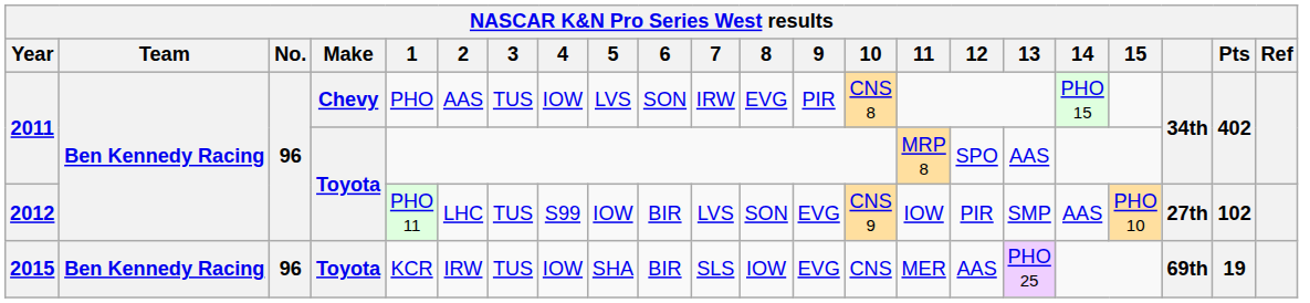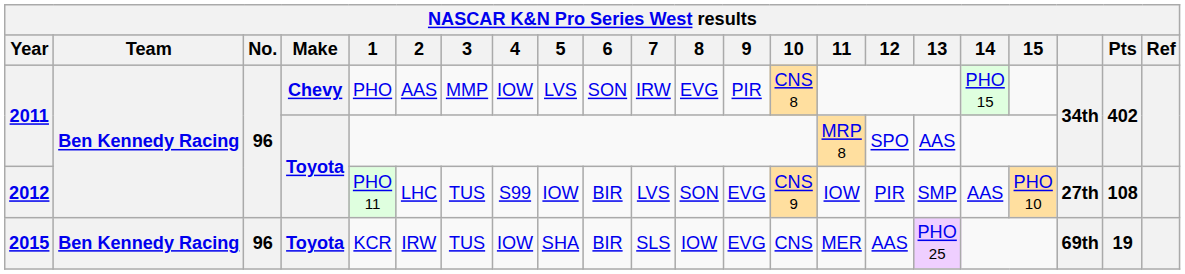 <table class="wikitable" style="text-align:center; font-size:75%">
 <tr>
 <th colspan="23"><a href='#'>NASCAR K&N Pro Series West</a> results</th>
 </tr>
 <tr>
 <th>Year</th>
 <th>Team</th>
 <th>No.</th>
 <th>Make</th>
 <th>1</th>
 <th>2</th>
 <th>3</th>
 <th>4</th>
 <th>5</th>
 <th>6</th>
 <th>7</th>
 <th>8</th>
 <th>9</th>
 <th>10</th>
 <th>11</th>
 <th>12</th>
 <th>13</th>
 <th>14</th>
 <th>15</th>
 <th></th>
 <th>Pts</th>
 <th>Ref</th>
 </tr>
 <tr>
 <th rowspan="2"><a href='#'>2011</a></th>
 <th rowspan="3"><a href='#'>Ben Kennedy Racing</a></th>
 <th rowspan="3">96</th>
 <th><a href='#'>Chevy</a></th>
 <td><a href='#'>PHO</a></td>
 <td><a href='#'>AAS</a></td>
-<td><a href='#'>TUS</a></td>
+<td><a href='#'>MMP</a></td>
 <td><a href='#'>IOW</a></td>
 <td><a href='#'>LVS</a></td>
 <td><a href='#'>SON</a></td>
 <td><a href='#'>IRW</a></td>
 <td><a href='#'>EVG</a></td>
 <td><a href='#'>PIR</a></td>
 <td style="background:#FFDF9F;"><a href='#'>CNS</a><br><small>8</small></td>
 <td colspan="3"></td>
 <td style="background:#DFFFDF;"><a href='#'>PHO</a><br><small>15</small></td>
 <td></td>
 <th rowspan="2">34th</th>
 <th rowspan="2">402</th>
 <th rowspan="2"></th>
 </tr>
 <tr>
 <th rowspan="2"><a href='#'>Toyota</a></th>
 <td colspan="10"></td>
 <td style="background:#FFDF9F;"><a href='#'>MRP</a><br><small>8</small></td>
 <td><a href='#'>SPO</a></td>
 <td><a href='#'>AAS</a></td>
 <td colspan="2"></td>
 </tr>
 <tr>
 <th><a href='#'>2012</a></th>
 <td style="background:#DFFFDF;"><a href='#'>PHO</a><br><small>11</small></td>
 <td><a href='#'>LHC</a></td>
 <td><a href='#'>TUS</a></td>
 <td><a href='#'>S99</a></td>
 <td><a href='#'>IOW</a></td>
 <td><a href='#'>BIR</a></td>
 <td><a href='#'>LVS</a></td>
 <td><a href='#'>SON</a></td>
 <td><a href='#'>EVG</a></td>
 <td style="background:#FFDF9F;"><a href='#'>CNS</a><br><small>9</small></td>
 <td><a href='#'>IOW</a></td>
 <td><a href='#'>PIR</a></td>
 <td><a href='#'>SMP</a></td>
 <td><a href='#'>AAS</a></td>
 <td style="background:#FFDF9F;"><a href='#'>PHO</a><br><small>10</small></td>
 <th>27th</th>
-<th>102</th>
+<th>108</th>
 <th></th>
 </tr>
 <tr>
 <th><a href='#'>2015</a></th>
 <th><a href='#'>Ben Kennedy Racing</a></th>
 <th>96</th>
 <th><a href='#'>Toyota</a></th>
 <td><a href='#'>KCR</a></td>
 <td><a href='#'>IRW</a></td>
 <td><a href='#'>TUS</a></td>
 <td><a href='#'>IOW</a></td>
 <td><a href='#'>SHA</a></td>
 <td><a href='#'>BIR</a></td>
 <td><a href='#'>SLS</a></td>
 <td><a href='#'>IOW</a></td>
 <td><a href='#'>EVG</a></td>
 <td><a href='#'>CNS</a></td>
 <td><a href='#'>MER</a></td>
 <td><a href='#'>AAS</a></td>
 <td style="background:#EFCFFF;"><a href='#'>PHO</a><br><small>25</small></td>
 <td colspan="2"></td>
 <th>69th</th>
 <th>19</th>
 <th></th>
 </tr>
 </table>
